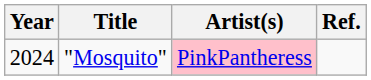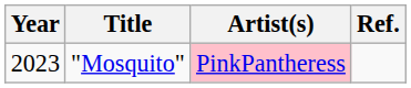 <table class="wikitable sortable">
 <tr>
 <th>Year</th>
 <th>Title</th>
 <th>Artist(s)</th>
 <th>Ref.</th>
 </tr>
 <tr>
-<td>2024</td>
+<td>2023</td>
 <td>"<a href='#'>Mosquito</a>"</td>
 <td style="background: pink;"><a href='#'>PinkPantheress</a></td>
 <td style="text-align:center;"></td>
 </tr>
 </table>
